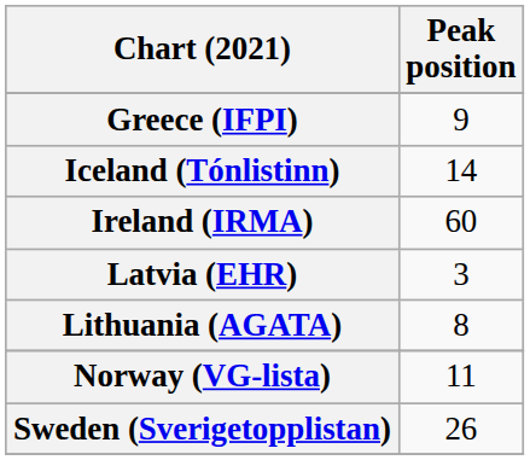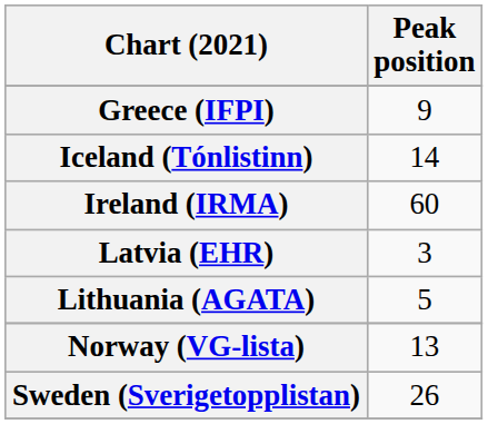 <table class="wikitable sortable plainrowheaders" style="text-align:center">
 <tr>
 <th scope="col">Chart (2021)</th>
 <th scope="col">Peak<br>position</th>
 </tr>
 <tr>
 </tr>
 <tr>
 </tr>
 <tr>
 <th scope="row">Greece (<a href='#'>IFPI</a>)</th>
 <td>9</td>
 </tr>
 <tr>
 <th scope="row">Iceland (<a href='#'>Tónlistinn</a>)</th>
 <td>14</td>
 </tr>
 <tr>
 <th scope="row">Ireland (<a href='#'>IRMA</a>)</th>
 <td>60</td>
 </tr>
 <tr>
 <th scope="row">Latvia (<a href='#'>EHR</a>)</th>
 <td>3</td>
 </tr>
 <tr>
 <th scope="row">Lithuania (<a href='#'>AGATA</a>)</th>
-<td>8</td>
+<td>5</td>
 </tr>
 <tr>
 </tr>
 <tr>
 <th scope="row">Norway (<a href='#'>VG-lista</a>)</th>
-<td>11</td>
+<td>13</td>
 </tr>
 <tr>
 <th scope="row">Sweden (<a href='#'>Sverigetopplistan</a>)</th>
 <td>26</td>
 </tr>
 <tr>
 </tr>
 <tr>
 </tr>
 </table>
